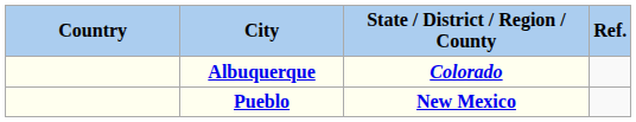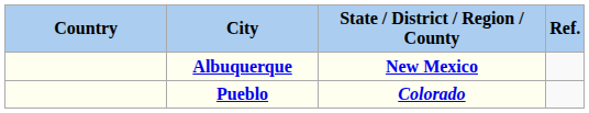 <table class="wikitable" "text-align:left;font-size:100%;"|>
 <tr>
 <th style="height:17px; background:#abcdef; color:#000; width:140px;">Country</th>
 <th ! style="background:#abcdef; color:#000; width:130px;">City</th>
 <th ! style="background:#abcdef; color:#000; width:200px;">State / District / Region / County</th>
 <th ! style="background:#abcdef; color:#000; width:10px;">Ref.</th>
 </tr>
 <tr>
 <th style="background: #FFFFEF; color: #000000" !></th>
 <th style="background: #FFFFEF; color: #000000" !><strong><a href='#'>Albuquerque</a></strong></th>
-<th style="background: #FFFFEF; color: #000000" !> <em><a href='#'>Colorado</a></em></th>
+<th style="background: #FFFFEF; color: #000000" !> <a href='#'>New Mexico</a></th>
 <td></td>
 </tr>
 <tr>
 <th style="background: #FFFFEF; color: #000000" !></th>
 <th style="background: #FFFFEF; color: #000000" !><strong><a href='#'>Pueblo</a></strong></th>
-<th style="background: #FFFFEF; color: #000000" !> <a href='#'>New Mexico</a></th>
+<th style="background: #FFFFEF; color: #000000" !> <em><a href='#'>Colorado</a></em></th>
 <td></td>
 </tr>
 </table>
